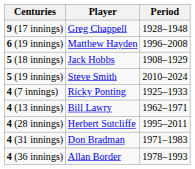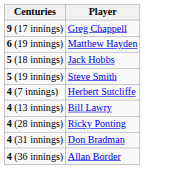 <table class="wikitable">
 <tr>
 <th>Centuries</th>
 <th>Player</th>
-<th>Period</th>
 </tr>
 <tr>
 <td><strong>9</strong> (17 innings)</td>
 <td> <a href='#'>Greg Chappell</a></td>
-<td>1928–1948</td>
 </tr>
 <tr>
 <td><strong>6</strong> (19 innings)</td>
 <td> <a href='#'>Matthew Hayden</a></td>
-<td>1996–2008</td>
 </tr>
 <tr>
 <td><strong>5</strong> (18 innings)</td>
 <td> <a href='#'>Jack Hobbs</a></td>
-<td>1908–1929</td>
 </tr>
 <tr>
 <td><strong>5</strong> (19 innings)</td>
 <td> <a href='#'>Steve Smith</a></td>
-<td>2010–2024</td>
 </tr>
 <tr>
 <td><strong>4</strong> (7 innings)</td>
-<td> <a href='#'>Ricky Ponting</a></td>
-<td>1925–1933</td>
+<td> <a href='#'>Herbert Sutcliffe</a></td>
 </tr>
 <tr>
 <td><strong>4</strong> (13 innings)</td>
 <td> <a href='#'>Bill Lawry</a></td>
-<td>1962–1971</td>
 </tr>
 <tr>
 <td><strong>4</strong> (28 innings)</td>
-<td> <a href='#'>Herbert Sutcliffe</a></td>
-<td>1995–2011</td>
+<td> <a href='#'>Ricky Ponting</a></td>
 </tr>
 <tr>
 <td><strong>4</strong> (31 innings)</td>
 <td> <a href='#'>Don Bradman</a></td>
-<td>1971–1983</td>
 </tr>
 <tr>
 <td><strong>4</strong> (36 innings)</td>
 <td> <a href='#'>Allan Border</a></td>
-<td>1978–1993</td>
 </tr>
 </table>
